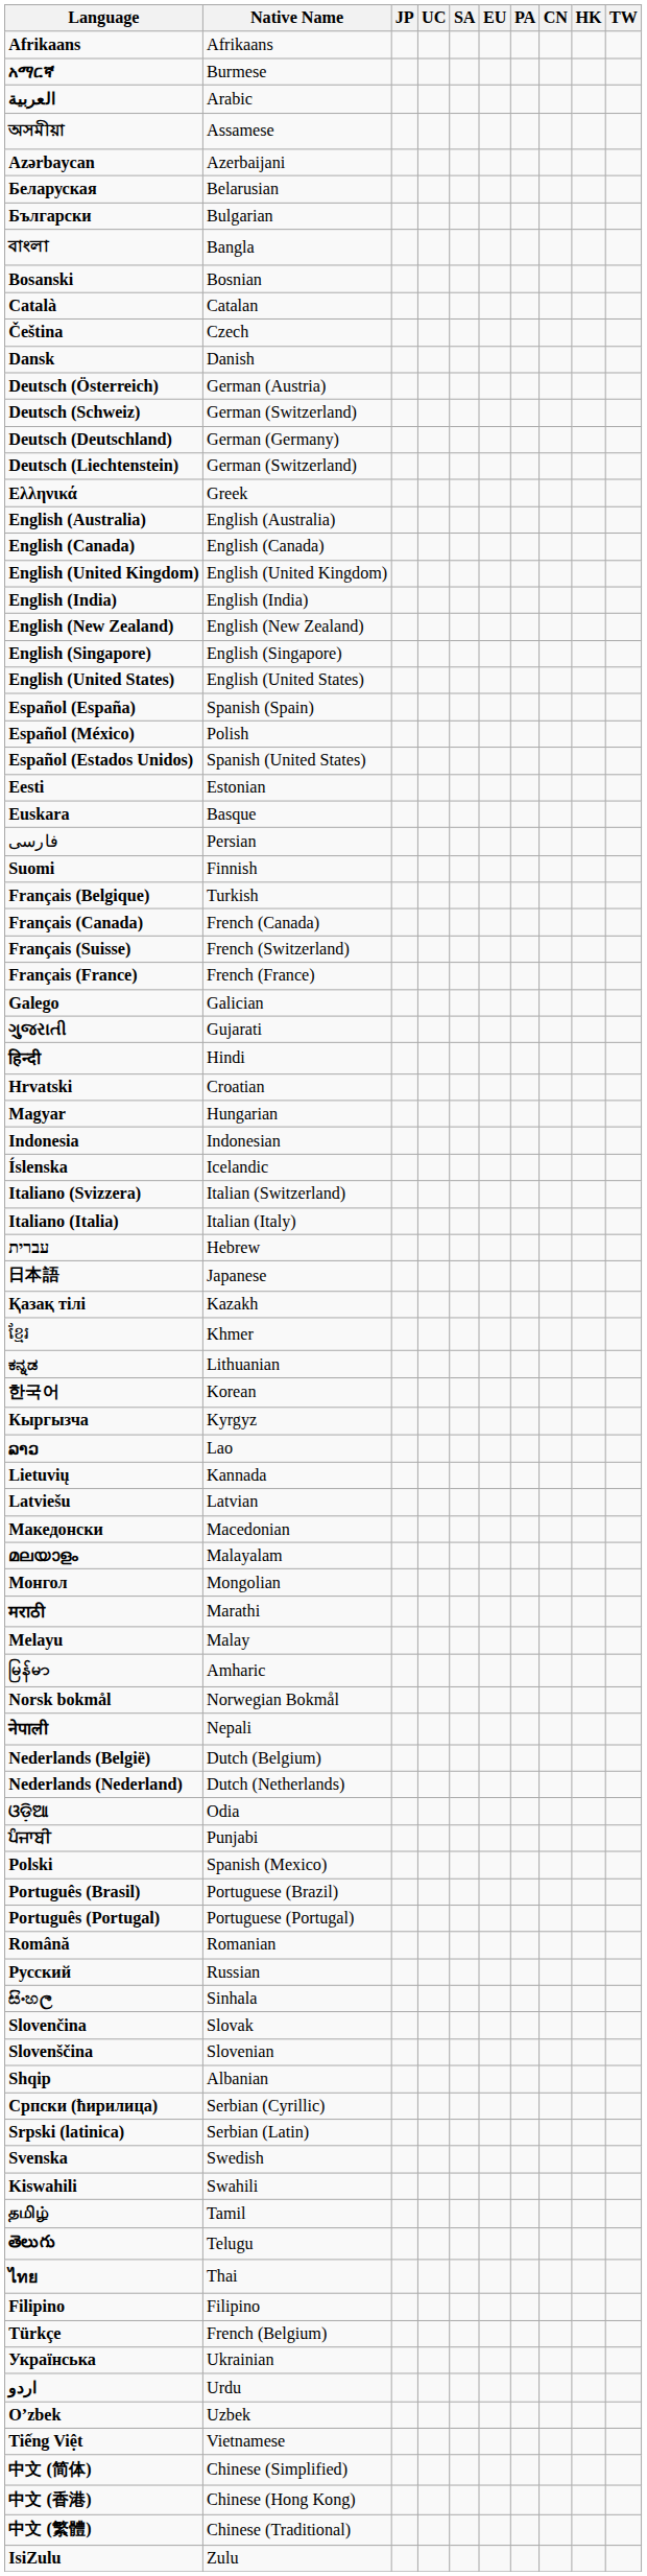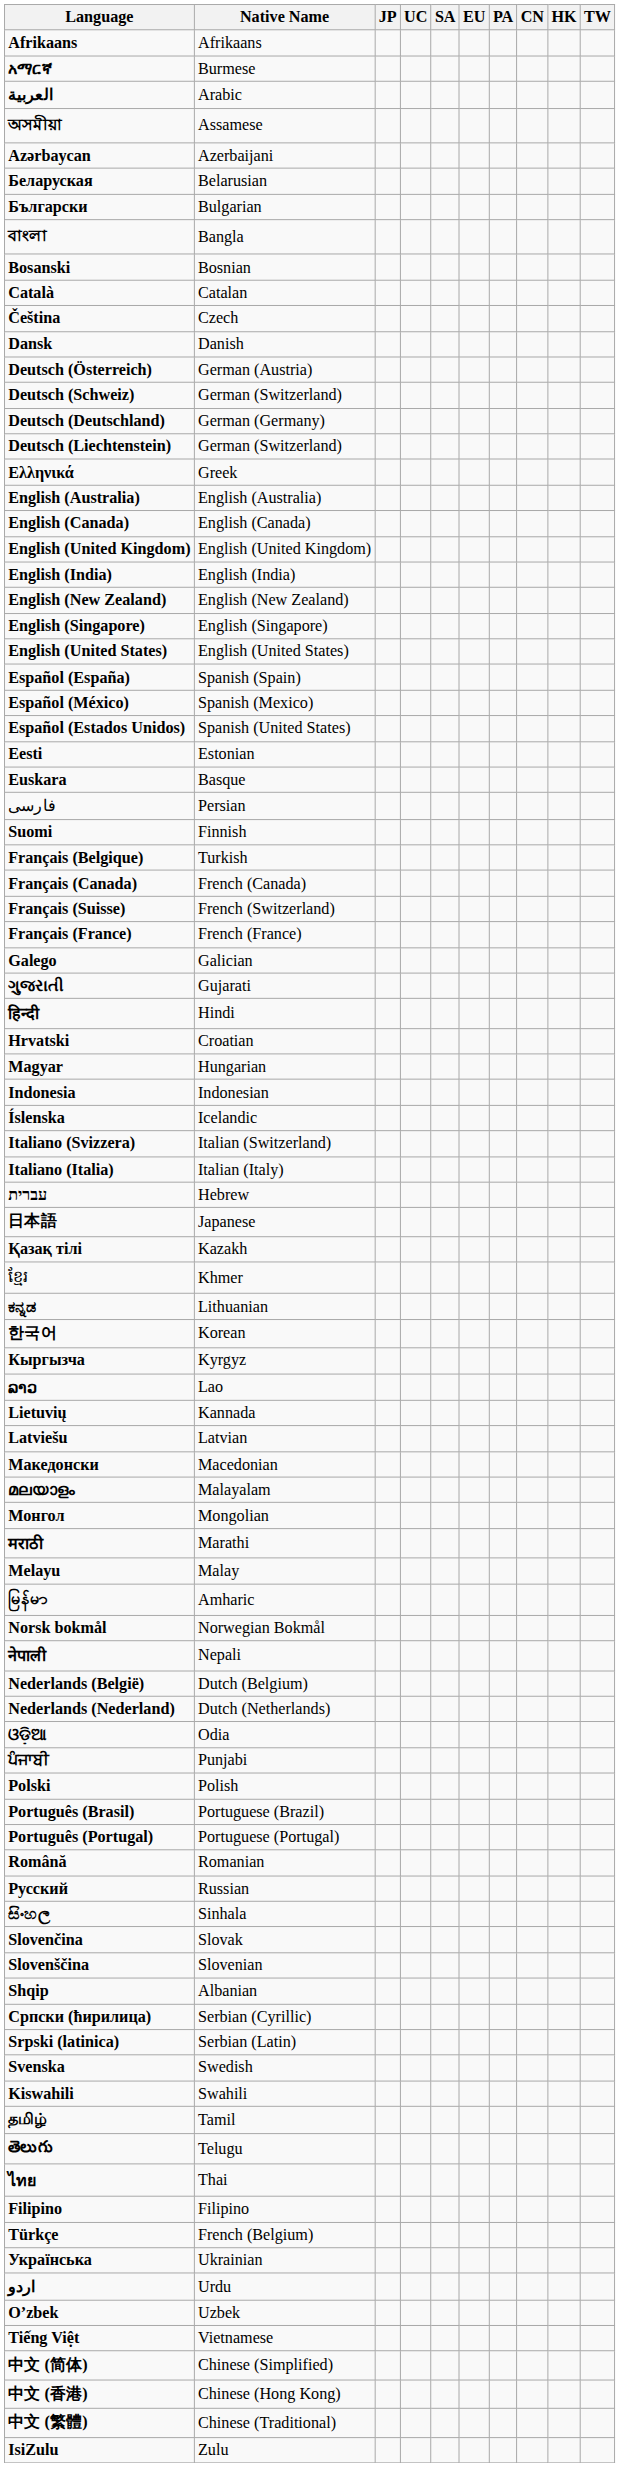 <table class="wikitable sortable mw-collapsible">
 <tr>
 <th>Language</th>
 <th>Native Name</th>
 <th>JP</th>
 <th>UC</th>
 <th>SA</th>
 <th>EU</th>
 <th>PA</th>
 <th>CN</th>
 <th>HK</th>
 <th>TW</th>
 </tr>
 <tr>
 <td><strong>Afrikaans</strong></td>
 <td>Afrikaans</td>
 <td></td>
 <td></td>
 <td></td>
 <td></td>
 <td></td>
 <td></td>
 <td></td>
 <td></td>
 </tr>
 <tr>
 <td><strong>አማርኛ</strong></td>
 <td>Burmese</td>
 <td></td>
 <td></td>
 <td></td>
 <td></td>
 <td></td>
 <td></td>
 <td></td>
 <td></td>
 </tr>
 <tr>
 <td><strong>العربية</strong></td>
 <td>Arabic</td>
 <td></td>
 <td></td>
 <td></td>
 <td></td>
 <td></td>
 <td></td>
 <td></td>
 <td></td>
 </tr>
 <tr>
 <td><strong>অসমীয়া</strong></td>
 <td>Assamese</td>
 <td></td>
 <td></td>
 <td></td>
 <td></td>
 <td></td>
 <td></td>
 <td></td>
 <td></td>
 </tr>
 <tr>
 <td><strong>Azərbaycan</strong></td>
 <td>Azerbaijani</td>
 <td></td>
 <td></td>
 <td></td>
 <td></td>
 <td></td>
 <td></td>
 <td></td>
 <td></td>
 </tr>
 <tr>
 <td><strong>Беларуская</strong></td>
 <td>Belarusian</td>
 <td></td>
 <td></td>
 <td></td>
 <td></td>
 <td></td>
 <td></td>
 <td></td>
 <td></td>
 </tr>
 <tr>
 <td><strong>Български</strong></td>
 <td>Bulgarian</td>
 <td></td>
 <td></td>
 <td></td>
 <td></td>
 <td></td>
 <td></td>
 <td></td>
 <td></td>
 </tr>
 <tr>
 <td><strong>বাংলা</strong></td>
 <td>Bangla</td>
 <td></td>
 <td></td>
 <td></td>
 <td></td>
 <td></td>
 <td></td>
 <td></td>
 <td></td>
 </tr>
 <tr>
 <td><strong>Bosanski</strong></td>
 <td>Bosnian</td>
 <td></td>
 <td></td>
 <td></td>
 <td></td>
 <td></td>
 <td></td>
 <td></td>
 <td></td>
 </tr>
 <tr>
 <td><strong>Català</strong></td>
 <td>Catalan</td>
 <td></td>
 <td></td>
 <td></td>
 <td></td>
 <td></td>
 <td></td>
 <td></td>
 <td></td>
 </tr>
 <tr>
 <td><strong>Čeština</strong></td>
 <td>Czech</td>
 <td></td>
 <td></td>
 <td></td>
 <td></td>
 <td></td>
 <td></td>
 <td></td>
 <td></td>
 </tr>
 <tr>
 <td><strong>Dansk</strong></td>
 <td>Danish</td>
 <td></td>
 <td></td>
 <td></td>
 <td></td>
 <td></td>
 <td></td>
 <td></td>
 <td></td>
 </tr>
 <tr>
 <td><strong>Deutsch (Österreich)</strong></td>
 <td>German (Austria)</td>
 <td></td>
 <td></td>
 <td></td>
 <td></td>
 <td></td>
 <td></td>
 <td></td>
 <td></td>
 </tr>
 <tr>
 <td><strong>Deutsch (Schweiz)</strong></td>
 <td>German (Switzerland)</td>
 <td></td>
 <td></td>
 <td></td>
 <td></td>
 <td></td>
 <td></td>
 <td></td>
 <td></td>
 </tr>
 <tr>
 <td><strong>Deutsch (Deutschland)</strong></td>
 <td>German (Germany)</td>
 <td></td>
 <td></td>
 <td></td>
 <td></td>
 <td></td>
 <td></td>
 <td></td>
 <td></td>
 </tr>
 <tr>
 <td><strong>Deutsch (Liechtenstein)</strong></td>
 <td>German (Switzerland)</td>
 <td></td>
 <td></td>
 <td></td>
 <td></td>
 <td></td>
 <td></td>
 <td></td>
 <td></td>
 </tr>
 <tr>
 <td><strong>Ελληνικά</strong></td>
 <td>Greek</td>
 <td></td>
 <td></td>
 <td></td>
 <td></td>
 <td></td>
 <td></td>
 <td></td>
 <td></td>
 </tr>
 <tr>
 <td><strong>English (Australia)</strong></td>
 <td>English (Australia)</td>
 <td></td>
 <td></td>
 <td></td>
 <td></td>
 <td></td>
 <td></td>
 <td></td>
 <td></td>
 </tr>
 <tr>
 <td><strong>English (Canada)</strong></td>
 <td>English (Canada)</td>
 <td></td>
 <td></td>
 <td></td>
 <td></td>
 <td></td>
 <td></td>
 <td></td>
 <td></td>
 </tr>
 <tr>
 <td><strong>English (United Kingdom)</strong></td>
 <td>English (United Kingdom)</td>
 <td></td>
 <td></td>
 <td></td>
 <td></td>
 <td></td>
 <td></td>
 <td></td>
 <td></td>
 </tr>
 <tr>
 <td><strong>English (India)</strong></td>
 <td>English (India)</td>
 <td></td>
 <td></td>
 <td></td>
 <td></td>
 <td></td>
 <td></td>
 <td></td>
 <td></td>
 </tr>
 <tr>
 <td><strong>English (New Zealand)</strong></td>
 <td>English (New Zealand)</td>
 <td></td>
 <td></td>
 <td></td>
 <td></td>
 <td></td>
 <td></td>
 <td></td>
 <td></td>
 </tr>
 <tr>
 <td><strong>English (Singapore)</strong></td>
 <td>English (Singapore)</td>
 <td></td>
 <td></td>
 <td></td>
 <td></td>
 <td></td>
 <td></td>
 <td></td>
 <td></td>
 </tr>
 <tr>
 <td><strong>English (United States)</strong></td>
 <td>English (United States)</td>
 <td></td>
 <td></td>
 <td></td>
 <td></td>
 <td></td>
 <td></td>
 <td></td>
 <td></td>
 </tr>
 <tr>
 <td><strong>Español (España)</strong></td>
 <td>Spanish (Spain)</td>
 <td></td>
 <td></td>
 <td></td>
 <td></td>
 <td></td>
 <td></td>
 <td></td>
 <td></td>
 </tr>
 <tr>
 <td><strong>Español (México)</strong></td>
-<td>Polish</td>
+<td>Spanish (Mexico)</td>
 <td></td>
 <td></td>
 <td></td>
 <td></td>
 <td></td>
 <td></td>
 <td></td>
 <td></td>
 </tr>
 <tr>
 <td><strong>Español (Estados Unidos)</strong></td>
 <td>Spanish (United States)</td>
 <td></td>
 <td></td>
 <td></td>
 <td></td>
 <td></td>
 <td></td>
 <td></td>
 <td></td>
 </tr>
 <tr>
 <td><strong>Eesti</strong></td>
 <td>Estonian</td>
 <td></td>
 <td></td>
 <td></td>
 <td></td>
 <td></td>
 <td></td>
 <td></td>
 <td></td>
 </tr>
 <tr>
 <td><strong>Euskara</strong></td>
 <td>Basque</td>
 <td></td>
 <td></td>
 <td></td>
 <td></td>
 <td></td>
 <td></td>
 <td></td>
 <td></td>
 </tr>
 <tr>
 <td>فارسی</td>
 <td>Persian</td>
 <td></td>
 <td></td>
 <td></td>
 <td></td>
 <td></td>
 <td></td>
 <td></td>
 <td></td>
 </tr>
 <tr>
 <td><strong>Suomi</strong></td>
 <td>Finnish</td>
 <td></td>
 <td></td>
 <td></td>
 <td></td>
 <td></td>
 <td></td>
 <td></td>
 <td></td>
 </tr>
 <tr>
 <td><strong>Français (Belgique)</strong></td>
 <td>Turkish</td>
 <td></td>
 <td></td>
 <td></td>
 <td></td>
 <td></td>
 <td></td>
 <td></td>
 <td></td>
 </tr>
 <tr>
 <td><strong>Français (Canada)</strong></td>
 <td>French (Canada)</td>
 <td></td>
 <td></td>
 <td></td>
 <td></td>
 <td></td>
 <td></td>
 <td></td>
 <td></td>
 </tr>
 <tr>
 <td><strong>Français (Suisse)</strong></td>
 <td>French (Switzerland)</td>
 <td></td>
 <td></td>
 <td></td>
 <td></td>
 <td></td>
 <td></td>
 <td></td>
 <td></td>
 </tr>
 <tr>
 <td><strong>Français (France)</strong></td>
 <td>French (France)</td>
 <td></td>
 <td></td>
 <td></td>
 <td></td>
 <td></td>
 <td></td>
 <td></td>
 <td></td>
 </tr>
 <tr>
 <td><strong>Galego</strong></td>
 <td>Galician</td>
 <td></td>
 <td></td>
 <td></td>
 <td></td>
 <td></td>
 <td></td>
 <td></td>
 <td></td>
 </tr>
 <tr>
 <td><strong>ગુજરાતી</strong></td>
 <td>Gujarati</td>
 <td></td>
 <td></td>
 <td></td>
 <td></td>
 <td></td>
 <td></td>
 <td></td>
 <td></td>
 </tr>
 <tr>
 <td><strong>हिन्दी</strong></td>
 <td>Hindi</td>
 <td></td>
 <td></td>
 <td></td>
 <td></td>
 <td></td>
 <td></td>
 <td></td>
 <td></td>
 </tr>
 <tr>
 <td><strong>Hrvatski</strong></td>
 <td>Croatian</td>
 <td></td>
 <td></td>
 <td></td>
 <td></td>
 <td></td>
 <td></td>
 <td></td>
 <td></td>
 </tr>
 <tr>
 <td><strong>Magyar</strong></td>
 <td>Hungarian</td>
 <td></td>
 <td></td>
 <td></td>
 <td></td>
 <td></td>
 <td></td>
 <td></td>
 <td></td>
 </tr>
 <tr>
 <td><strong>Indonesia</strong></td>
 <td>Indonesian</td>
 <td></td>
 <td></td>
 <td></td>
 <td></td>
 <td></td>
 <td></td>
 <td></td>
 <td></td>
 </tr>
 <tr>
 <td><strong>Íslenska</strong></td>
 <td>Icelandic</td>
 <td></td>
 <td></td>
 <td></td>
 <td></td>
 <td></td>
 <td></td>
 <td></td>
 <td></td>
 </tr>
 <tr>
 <td><strong>Italiano (Svizzera)</strong></td>
 <td>Italian (Switzerland)</td>
 <td></td>
 <td></td>
 <td></td>
 <td></td>
 <td></td>
 <td></td>
 <td></td>
 <td></td>
 </tr>
 <tr>
 <td><strong>Italiano (Italia)</strong></td>
 <td>Italian (Italy)</td>
 <td></td>
 <td></td>
 <td></td>
 <td></td>
 <td></td>
 <td></td>
 <td></td>
 <td></td>
 </tr>
 <tr>
 <td><strong>עברית</strong></td>
 <td>Hebrew</td>
 <td></td>
 <td></td>
 <td></td>
 <td></td>
 <td></td>
 <td></td>
 <td></td>
 <td></td>
 </tr>
 <tr>
 <td><strong>日本語</strong></td>
 <td>Japanese</td>
 <td></td>
 <td></td>
 <td></td>
 <td></td>
 <td></td>
 <td></td>
 <td></td>
 <td></td>
 </tr>
 <tr>
 <td><strong>Қазақ тілі</strong></td>
 <td>Kazakh</td>
 <td></td>
 <td></td>
 <td></td>
 <td></td>
 <td></td>
 <td></td>
 <td></td>
 <td></td>
 </tr>
 <tr>
 <td>ខ្មែរ</td>
 <td>Khmer</td>
 <td></td>
 <td></td>
 <td></td>
 <td></td>
 <td></td>
 <td></td>
 <td></td>
 <td></td>
 </tr>
 <tr>
 <td><strong>ಕನ್ನಡ</strong></td>
 <td>Lithuanian</td>
 <td></td>
 <td></td>
 <td></td>
 <td></td>
 <td></td>
 <td></td>
 <td></td>
 <td></td>
 </tr>
 <tr>
 <td><strong>한국어</strong></td>
 <td>Korean</td>
 <td></td>
 <td></td>
 <td></td>
 <td></td>
 <td></td>
 <td></td>
 <td></td>
 <td></td>
 </tr>
 <tr>
 <td><strong>Кыргызча</strong></td>
 <td>Kyrgyz</td>
 <td></td>
 <td></td>
 <td></td>
 <td></td>
 <td></td>
 <td></td>
 <td></td>
 <td></td>
 </tr>
 <tr>
 <td><strong>ລາວ</strong></td>
 <td>Lao</td>
 <td></td>
 <td></td>
 <td></td>
 <td></td>
 <td></td>
 <td></td>
 <td></td>
 <td></td>
 </tr>
 <tr>
 <td><strong>Lietuvių</strong></td>
 <td>Kannada</td>
 <td></td>
 <td></td>
 <td></td>
 <td></td>
 <td></td>
 <td></td>
 <td></td>
 <td></td>
 </tr>
 <tr>
 <td><strong>Latviešu</strong></td>
 <td>Latvian</td>
 <td></td>
 <td></td>
 <td></td>
 <td></td>
 <td></td>
 <td></td>
 <td></td>
 <td></td>
 </tr>
 <tr>
 <td><strong>Македонски</strong></td>
 <td>Macedonian</td>
 <td></td>
 <td></td>
 <td></td>
 <td></td>
 <td></td>
 <td></td>
 <td></td>
 <td></td>
 </tr>
 <tr>
 <td><strong>മലയാളം</strong></td>
 <td>Malayalam</td>
 <td></td>
 <td></td>
 <td></td>
 <td></td>
 <td></td>
 <td></td>
 <td></td>
 <td></td>
 </tr>
 <tr>
 <td><strong>Монгол</strong></td>
 <td>Mongolian</td>
 <td></td>
 <td></td>
 <td></td>
 <td></td>
 <td></td>
 <td></td>
 <td></td>
 <td></td>
 </tr>
 <tr>
 <td><strong>मराठी</strong></td>
 <td>Marathi</td>
 <td></td>
 <td></td>
 <td></td>
 <td></td>
 <td></td>
 <td></td>
 <td></td>
 <td></td>
 </tr>
 <tr>
 <td><strong>Melayu</strong></td>
 <td>Malay</td>
 <td></td>
 <td></td>
 <td></td>
 <td></td>
 <td></td>
 <td></td>
 <td></td>
 <td></td>
 </tr>
 <tr>
 <td><strong>မြန်မာ</strong></td>
 <td>Amharic</td>
 <td></td>
 <td></td>
 <td></td>
 <td></td>
 <td></td>
 <td></td>
 <td></td>
 <td></td>
 </tr>
 <tr>
 <td><strong>Norsk bokmål</strong></td>
 <td>Norwegian Bokmål</td>
 <td></td>
 <td></td>
 <td></td>
 <td></td>
 <td></td>
 <td></td>
 <td></td>
 <td></td>
 </tr>
 <tr>
 <td><strong>नेपाली</strong></td>
 <td>Nepali</td>
 <td></td>
 <td></td>
 <td></td>
 <td></td>
 <td></td>
 <td></td>
 <td></td>
 <td></td>
 </tr>
 <tr>
 <td><strong>Nederlands (België)</strong></td>
 <td>Dutch (Belgium)</td>
 <td></td>
 <td></td>
 <td></td>
 <td></td>
 <td></td>
 <td></td>
 <td></td>
 <td></td>
 </tr>
 <tr>
 <td><strong>Nederlands (Nederland)</strong></td>
 <td>Dutch (Netherlands)</td>
 <td></td>
 <td></td>
 <td></td>
 <td></td>
 <td></td>
 <td></td>
 <td></td>
 <td></td>
 </tr>
 <tr>
 <td><strong>ଓଡ଼ିଆ</strong></td>
 <td>Odia</td>
 <td></td>
 <td></td>
 <td></td>
 <td></td>
 <td></td>
 <td></td>
 <td></td>
 <td></td>
 </tr>
 <tr>
 <td><strong>ਪੰਜਾਬੀ</strong></td>
 <td>Punjabi</td>
 <td></td>
 <td></td>
 <td></td>
 <td></td>
 <td></td>
 <td></td>
 <td></td>
 <td></td>
 </tr>
 <tr>
 <td><strong>Polski</strong></td>
-<td>Spanish (Mexico)</td>
+<td>Polish</td>
 <td></td>
 <td></td>
 <td></td>
 <td></td>
 <td></td>
 <td></td>
 <td></td>
 <td></td>
 </tr>
 <tr>
 <td><strong>Português (Brasil)</strong></td>
 <td>Portuguese (Brazil)</td>
 <td></td>
 <td></td>
 <td></td>
 <td></td>
 <td></td>
 <td></td>
 <td></td>
 <td></td>
 </tr>
 <tr>
 <td><strong>Português (Portugal)</strong></td>
 <td>Portuguese (Portugal)</td>
 <td></td>
 <td></td>
 <td></td>
 <td></td>
 <td></td>
 <td></td>
 <td></td>
 <td></td>
 </tr>
 <tr>
 <td><strong>Română</strong></td>
 <td>Romanian</td>
 <td></td>
 <td></td>
 <td></td>
 <td></td>
 <td></td>
 <td></td>
 <td></td>
 <td></td>
 </tr>
 <tr>
 <td><strong>Русский</strong></td>
 <td>Russian</td>
 <td></td>
 <td></td>
 <td></td>
 <td></td>
 <td></td>
 <td></td>
 <td></td>
 <td></td>
 </tr>
 <tr>
 <td><strong>සිංහල</strong></td>
 <td>Sinhala</td>
 <td></td>
 <td></td>
 <td></td>
 <td></td>
 <td></td>
 <td></td>
 <td></td>
 <td></td>
 </tr>
 <tr>
 <td><strong>Slovenčina</strong></td>
 <td>Slovak</td>
 <td></td>
 <td></td>
 <td></td>
 <td></td>
 <td></td>
 <td></td>
 <td></td>
 <td></td>
 </tr>
 <tr>
 <td><strong>Slovenščina</strong></td>
 <td>Slovenian</td>
 <td></td>
 <td></td>
 <td></td>
 <td></td>
 <td></td>
 <td></td>
 <td></td>
 <td></td>
 </tr>
 <tr>
 <td><strong>Shqip</strong></td>
 <td>Albanian</td>
 <td></td>
 <td></td>
 <td></td>
 <td></td>
 <td></td>
 <td></td>
 <td></td>
 <td></td>
 </tr>
 <tr>
 <td><strong>Српски (ћирилица)</strong></td>
 <td>Serbian (Cyrillic)</td>
 <td></td>
 <td></td>
 <td></td>
 <td></td>
 <td></td>
 <td></td>
 <td></td>
 <td></td>
 </tr>
 <tr>
 <td><strong>Srpski (latinica)</strong></td>
 <td>Serbian (Latin)</td>
 <td></td>
 <td></td>
 <td></td>
 <td></td>
 <td></td>
 <td></td>
 <td></td>
 <td></td>
 </tr>
 <tr>
 <td><strong>Svenska</strong></td>
 <td>Swedish</td>
 <td></td>
 <td></td>
 <td></td>
 <td></td>
 <td></td>
 <td></td>
 <td></td>
 <td></td>
 </tr>
 <tr>
 <td><strong>Kiswahili</strong></td>
 <td>Swahili</td>
 <td></td>
 <td></td>
 <td></td>
 <td></td>
 <td></td>
 <td></td>
 <td></td>
 <td></td>
 </tr>
 <tr>
 <td><strong>தமிழ்</strong></td>
 <td>Tamil</td>
 <td></td>
 <td></td>
 <td></td>
 <td></td>
 <td></td>
 <td></td>
 <td></td>
 <td></td>
 </tr>
 <tr>
 <td><strong>తెలుగు</strong></td>
 <td>Telugu</td>
 <td></td>
 <td></td>
 <td></td>
 <td></td>
 <td></td>
 <td></td>
 <td></td>
 <td></td>
 </tr>
 <tr>
 <td><strong>ไทย</strong></td>
 <td>Thai</td>
 <td></td>
 <td></td>
 <td></td>
 <td></td>
 <td></td>
 <td></td>
 <td></td>
 <td></td>
 </tr>
 <tr>
 <td><strong>Filipino</strong></td>
 <td>Filipino</td>
 <td></td>
 <td></td>
 <td></td>
 <td></td>
 <td></td>
 <td></td>
 <td></td>
 <td></td>
 </tr>
 <tr>
 <td><strong>Türkçe</strong></td>
 <td>French (Belgium)</td>
 <td></td>
 <td></td>
 <td></td>
 <td></td>
 <td></td>
 <td></td>
 <td></td>
 <td></td>
 </tr>
 <tr>
 <td><strong>Українська</strong></td>
 <td>Ukrainian</td>
 <td></td>
 <td></td>
 <td></td>
 <td></td>
 <td></td>
 <td></td>
 <td></td>
 <td></td>
 </tr>
 <tr>
 <td><strong>اردو</strong></td>
 <td>Urdu</td>
 <td></td>
 <td></td>
 <td></td>
 <td></td>
 <td></td>
 <td></td>
 <td></td>
 <td></td>
 </tr>
 <tr>
 <td><strong>O’zbek</strong></td>
 <td>Uzbek</td>
 <td></td>
 <td></td>
 <td></td>
 <td></td>
 <td></td>
 <td></td>
 <td></td>
 <td></td>
 </tr>
 <tr>
 <td><strong>Tiếng Việt</strong></td>
 <td>Vietnamese</td>
 <td></td>
 <td></td>
 <td></td>
 <td></td>
 <td></td>
 <td></td>
 <td></td>
 <td></td>
 </tr>
 <tr>
 <td><strong>中文 (简体)</strong></td>
 <td>Chinese (Simplified)</td>
 <td></td>
 <td></td>
 <td></td>
 <td></td>
 <td></td>
 <td></td>
 <td></td>
 <td></td>
 </tr>
 <tr>
 <td><strong>中文 (香港)</strong></td>
 <td>Chinese (Hong Kong)</td>
 <td></td>
 <td></td>
 <td></td>
 <td></td>
 <td></td>
 <td></td>
 <td></td>
 <td></td>
 </tr>
 <tr>
 <td><strong>中文 (繁體)</strong></td>
 <td>Chinese (Traditional)</td>
 <td></td>
 <td></td>
 <td></td>
 <td></td>
 <td></td>
 <td></td>
 <td></td>
 <td></td>
 </tr>
 <tr>
 <td><strong>IsiZulu</strong></td>
 <td>Zulu</td>
 <td></td>
 <td></td>
 <td></td>
 <td></td>
 <td></td>
 <td></td>
 <td></td>
 <td></td>
 </tr>
 </table>
